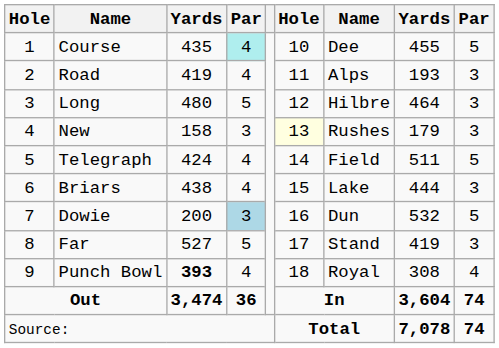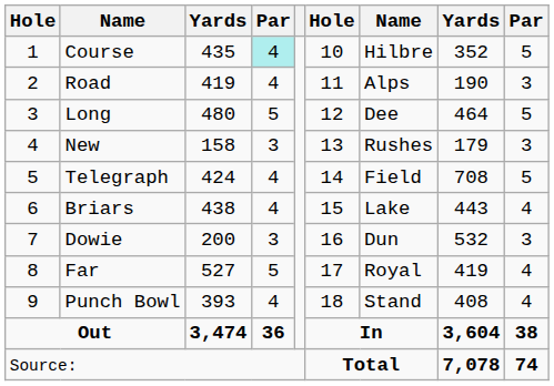 <table class=wikitable>
 <tr>
 <th>Hole</th>
 <th>Name</th>
 <th>Yards</th>
 <th>Par</th>
 <th></th>
 <th>Hole</th>
 <th>Name</th>
 <th>Yards</th>
 <th>Par</th>
 </tr>
 <tr>
 <td align=center>1</td>
 <td>Course</td>
 <td align=center>435</td>
 <td align=center style="background: paleturquoise;">4</td>
 <td rowspan=10></td>
 <td align=center>10</td>
-<td>Dee</td>
-<td align=center>455</td>
+<td>Hilbre</td>
+<td align=center>352</td>
 <td align=center>5</td>
 </tr>
 <tr>
 <td align=center>2</td>
 <td>Road</td>
 <td align=center>419</td>
 <td align=center>4</td>
 <td align=center>11</td>
 <td>Alps</td>
-<td align=center>193</td>
+<td align=center>190</td>
 <td align=center>3</td>
 </tr>
 <tr>
 <td align=center>3</td>
 <td>Long</td>
 <td align=center>480</td>
 <td align=center>5</td>
 <td align=center>12</td>
-<td>Hilbre</td>
+<td>Dee</td>
 <td align=center>464</td>
-<td align=center>3</td>
+<td align=center>5</td>
 </tr>
 <tr>
 <td align=center>4</td>
 <td>New</td>
 <td align=center>158</td>
 <td align=center>3</td>
-<td align=center style="background: lightyellow;">13</td>
+<td align=center>13</td>
 <td>Rushes</td>
 <td align=center>179</td>
 <td align=center>3</td>
 </tr>
 <tr>
 <td align=center>5</td>
 <td>Telegraph</td>
 <td align=center>424</td>
 <td align=center>4</td>
 <td align=center>14</td>
 <td>Field</td>
-<td align=center>511</td>
+<td align=center>708</td>
 <td align=center>5</td>
 </tr>
 <tr>
 <td align=center>6</td>
 <td>Briars</td>
 <td align=center>438</td>
 <td align=center>4</td>
 <td align=center>15</td>
 <td>Lake</td>
-<td align=center>444</td>
-<td align=center>3</td>
+<td align=center>443</td>
+<td align=center>4</td>
 </tr>
 <tr>
 <td align=center>7</td>
 <td>Dowie</td>
 <td align=center>200</td>
-<td align=center style="background: lightblue;">3</td>
+<td align=center>3</td>
 <td align=center>16</td>
 <td>Dun</td>
 <td align=center>532</td>
-<td align=center>5</td>
+<td align=center>3</td>
 </tr>
 <tr>
 <td align=center>8</td>
 <td>Far</td>
 <td align=center>527</td>
 <td align=center>5</td>
 <td align=center>17</td>
-<td>Stand</td>
+<td>Royal</td>
 <td align=center>419</td>
-<td align=center>3</td>
+<td align=center>4</td>
 </tr>
 <tr>
 <td align=center>9</td>
 <td>Punch Bowl</td>
-<td align=center><strong>393</strong></td>
+<td align=center>393</td>
 <td align=center>4</td>
 <td align=center>18</td>
-<td>Royal</td>
-<td align=center>308</td>
+<td>Stand</td>
+<td align=center>408</td>
 <td align=center>4</td>
 </tr>
 <tr>
 <td colspan=2 align=center><strong>Out</strong></td>
 <td align=center><strong>3,474</strong></td>
 <td align=center><strong>36</strong></td>
 <td colspan=2 align=center><strong>In</strong></td>
 <td align=center><strong>3,604</strong></td>
-<td align=center><strong>74</strong></td>
+<td align=center><strong>38</strong></td>
 </tr>
 <tr>
 <td colspan=5><small>Source:</small></td>
 <td colspan=2 align=center><strong>Total</strong></td>
 <td align=center><strong>7,078</strong></td>
 <td align=center><strong>74</strong></td>
 </tr>
 </table>
